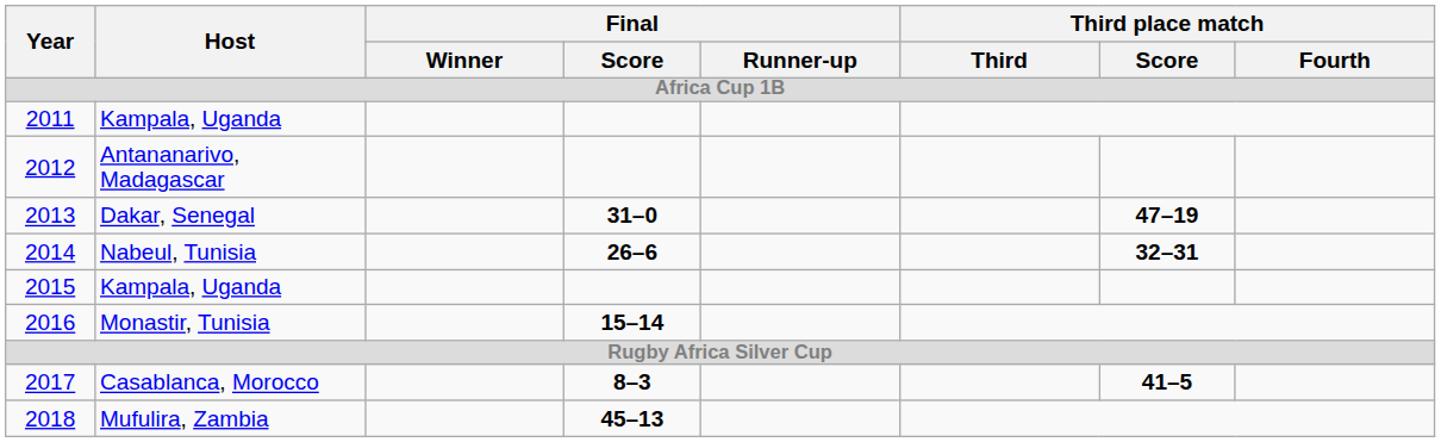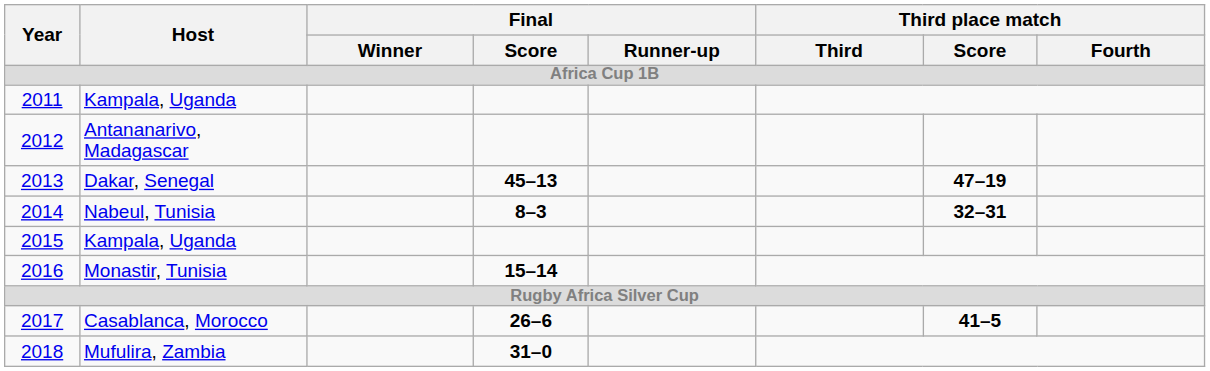 <table class=wikitable style=font-size:90%;text-align:left>
 <tr>
 <th rowspan=2 width= 50>Year</th>
 <th rowspan=2 width=165>Host</th>
 <th colspan=3>Final</th>
 <th colspan=3>Third place match</th>
 </tr>
 <tr>
 <th width=120>Winner</th>
 <th width=80>Score</th>
 <th width=120>Runner-up</th>
 <th width=120>Third</th>
 <th width=80>Score</th>
 <th width=120>Fourth</th>
 </tr>
 <tr style="background: #DCDCDC;">
 <td colspan="100%" align=center style="line-height:9px; color:#808080; font-size:87%;"><strong>Africa Cup 1B</strong></td>
 </tr>
 <tr>
 <td align=center><a href='#'>2011</a></td>
 <td><a href='#'>Kampala</a>, <a href='#'>Uganda</a></td>
 <td><strong></strong></td>
 <td align=center></td>
 <td></td>
 <td align=center colspan=3></td>
 </tr>
 <tr>
 <td align=center><a href='#'>2012</a></td>
 <td><a href='#'>Antananarivo</a>, <a href='#'>Madagascar</a></td>
 <td><strong></strong></td>
 <td align=center></td>
 <td></td>
 <td></td>
 <td align=center></td>
 <td></td>
 </tr>
 <tr>
 <td align=center><a href='#'>2013</a></td>
 <td><a href='#'>Dakar</a>, <a href='#'>Senegal</a></td>
 <td><strong></strong></td>
-<td align=center><strong>31–0</strong></td>
+<td align=center><strong>45–13</strong></td>
 <td></td>
 <td></td>
 <td align=center><strong>47–19</strong></td>
 <td></td>
 </tr>
 <tr>
 <td align=center><a href='#'>2014</a></td>
 <td><a href='#'>Nabeul</a>, <a href='#'>Tunisia</a></td>
 <td><strong></strong></td>
-<td align=center><strong>26–6</strong></td>
+<td align=center><strong>8–3</strong></td>
 <td></td>
 <td></td>
 <td align=center><strong>32–31</strong></td>
 <td></td>
 </tr>
 <tr>
 <td align=center><a href='#'>2015</a></td>
 <td><a href='#'>Kampala</a>, <a href='#'>Uganda</a></td>
 <td><strong></strong></td>
 <td align=center></td>
 <td></td>
 <td></td>
 <td align=center></td>
 <td></td>
 </tr>
 <tr>
 <td align=center><a href='#'>2016</a></td>
 <td><a href='#'>Monastir</a>, <a href='#'>Tunisia</a></td>
 <td><strong></strong></td>
 <td align=center><strong>15–14</strong></td>
 <td></td>
 <td align=center colspan=3><em></em></td>
 </tr>
 <tr style="background: #DCDCDC;">
 <td colspan="100%" align=center style="line-height:9px; color:#808080; font-size:87%;"><strong>Rugby Africa Silver Cup</strong></td>
 </tr>
 <tr>
 <td align=center><a href='#'>2017</a></td>
 <td><a href='#'>Casablanca</a>, <a href='#'>Morocco</a></td>
 <td><strong></strong></td>
-<td align=center><strong>8–3</strong></td>
+<td align=center><strong>26–6</strong></td>
 <td></td>
 <td></td>
 <td align=center><strong>41–5</strong></td>
 <td></td>
 </tr>
 <tr>
 <td align=center><a href='#'>2018</a></td>
 <td><a href='#'>Mufulira</a>, <a href='#'>Zambia</a></td>
 <td><strong></strong></td>
-<td align=center><strong>45–13</strong></td>
+<td align=center><strong>31–0</strong></td>
 <td></td>
 <td align=center colspan=3><em></em></td>
 </tr>
 </table>
